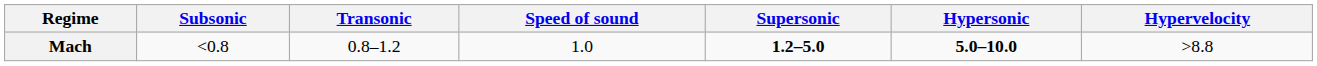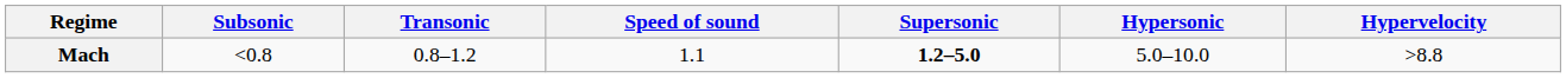 <table class="wikitable" width=60%>
 <tr>
 <th>Regime</th>
 <th><a href='#'>Subsonic</a></th>
 <th><a href='#'>Transonic</a></th>
 <th><a href='#'>Speed of sound</a></th>
 <th><a href='#'>Supersonic</a></th>
 <th><a href='#'>Hypersonic</a></th>
 <th><a href='#'>Hypervelocity</a></th>
 </tr>
 <tr>
 <th>Mach</th>
 <td align=center><0.8</td>
 <td align=center>0.8–1.2</td>
-<td align=center>1.0</td>
+<td align=center>1.1</td>
 <td align=center><strong>1.2–5.0</strong></td>
-<td align=center><strong>5.0–10.0</strong></td>
+<td align=center>5.0–10.0</td>
 <td align=center>>8.8</td>
 </tr>
 </table>
